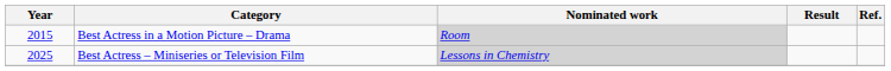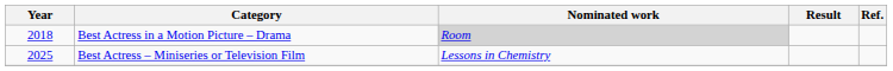 <table class=wikitable>
 <tr>
 <th scope="col" style="width:5em;">Year</th>
 <th scope="col" style="width:28em;">Category</th>
 <th scope="col" style="width:27em;">Nominated work</th>
 <th scope="col" style="width:5em;">Result</th>
 <th>Ref.</th>
 </tr>
 <tr>
-<td style="text-align:center;"><a href='#'>2015</a></td>
+<td style="text-align:center;"><a href='#'>2018</a></td>
 <td><a href='#'>Best Actress in a Motion Picture – Drama</a></td>
 <td style="background: lightgrey;"><em><a href='#'>Room</a></em></td>
 <td></td>
 <td style="text-align:center;"></td>
 </tr>
 <tr>
 <td align="center"><a href='#'>2025</a></td>
 <td><a href='#'>Best Actress – Miniseries or Television Film</a></td>
-<td style="background: lightgrey;"><em><a href='#'>Lessons in Chemistry</a></em></td>
+<td><em><a href='#'>Lessons in Chemistry</a></em></td>
 <td></td>
 <td style="text-align:center;"></td>
 </tr>
 <tr>
 </tr>
 </table>
